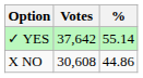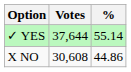 <table class="wikitable">
 <tr>
 <th>Option</th>
 <th>Votes</th>
 <th>%</th>
 </tr>
 <tr>
 <td style=background:#bbf8be>✓ YES</td>
-<td style=background:#bbf8be>37,642</td>
+<td style=background:#bbf8be>37,644</td>
 <td style=background:#bbf8be>55.14</td>
 </tr>
 <tr>
 <td>X NO</td>
 <td>30,608</td>
 <td>44.86</td>
 </tr>
 </table>
